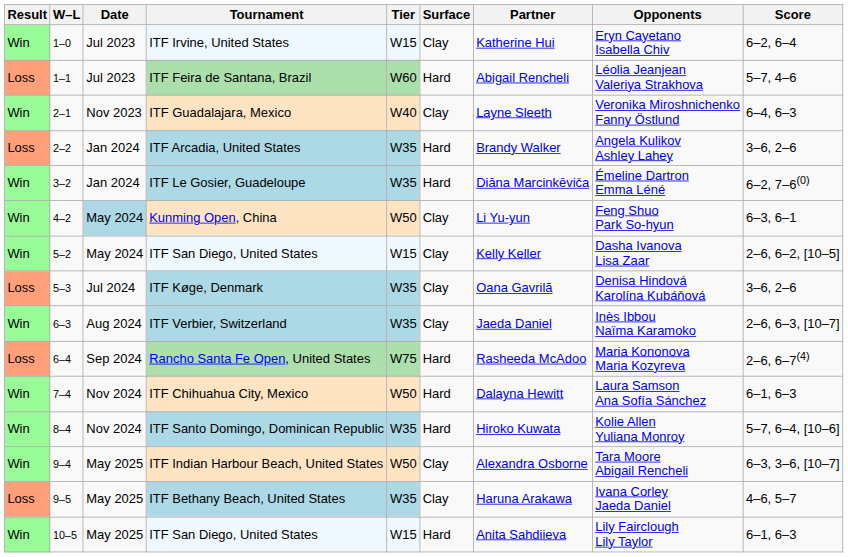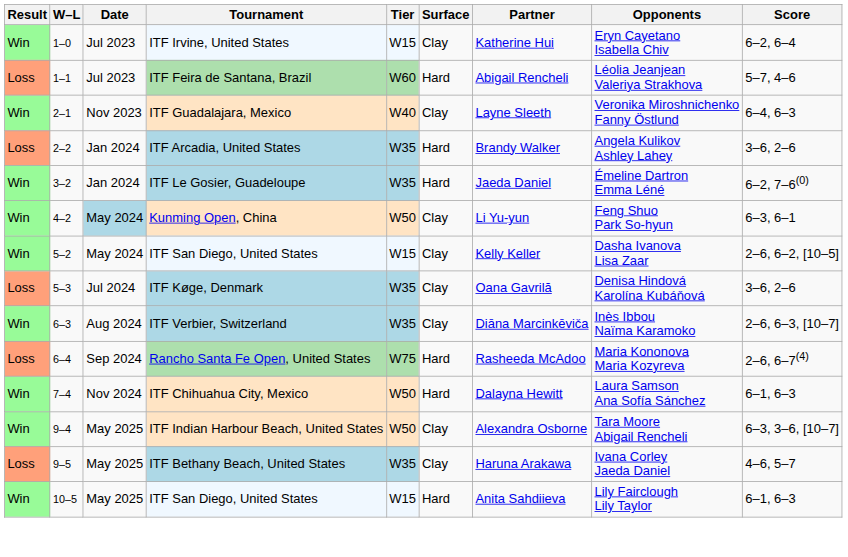 <table class="sortable wikitable">
 <tr>
 <th>Result</th>
 <th class="unsortable">W–L</th>
 <th>Date</th>
 <th>Tournament</th>
 <th>Tier</th>
 <th>Surface</th>
 <th>Partner</th>
 <th>Opponents</th>
 <th class="unsortable">Score</th>
 </tr>
 <tr>
 <td style="background:#98fb98;">Win</td>
 <td><small>1–0</small></td>
 <td>Jul 2023</td>
 <td style="background:#f0f8ff;">ITF Irvine, United States</td>
 <td style="background:#f0f8ff;">W15</td>
 <td>Clay</td>
 <td> <a href='#'>Katherine Hui</a></td>
 <td> <a href='#'>Eryn Cayetano</a> <br>  <a href='#'>Isabella Chiv</a></td>
 <td>6–2, 6–4</td>
 </tr>
 <tr>
 <td style="background:#ffa07a;">Loss</td>
 <td><small>1–1</small></td>
 <td>Jul 2023</td>
 <td style="background:#addfad;">ITF Feira de Santana, Brazil</td>
 <td style="background:#addfad;">W60</td>
 <td>Hard</td>
 <td> <a href='#'>Abigail Rencheli</a></td>
 <td> <a href='#'>Léolia Jeanjean</a> <br>  <a href='#'>Valeriya Strakhova</a></td>
 <td>5–7, 4–6</td>
 </tr>
 <tr>
 <td style="background:#98FB98;">Win</td>
 <td><small>2–1</small></td>
 <td>Nov 2023</td>
 <td style="background:#ffe4c4">ITF Guadalajara, Mexico</td>
 <td style="background:#ffe4c4">W40</td>
 <td>Clay</td>
 <td> <a href='#'>Layne Sleeth</a></td>
 <td> <a href='#'>Veronika Miroshnichenko</a> <br>  <a href='#'>Fanny Östlund</a></td>
 <td>6–4, 6–3</td>
 </tr>
 <tr>
 <td style="background:#ffa07a;">Loss</td>
 <td><small>2–2</small></td>
 <td>Jan 2024</td>
 <td style="background:lightblue;">ITF Arcadia, United States</td>
 <td style="background:lightblue;">W35</td>
 <td>Hard</td>
 <td> <a href='#'>Brandy Walker</a></td>
 <td> <a href='#'>Angela Kulikov</a> <br>  <a href='#'>Ashley Lahey</a></td>
 <td>3–6, 2–6</td>
 </tr>
 <tr>
 <td style="background:#98fb98;">Win</td>
 <td><small>3–2</small></td>
 <td>Jan 2024</td>
 <td style="background:lightblue;">ITF Le Gosier, Guadeloupe</td>
 <td style="background:lightblue;">W35</td>
 <td>Hard</td>
-<td> <a href='#'>Diāna Marcinkēviča</a></td>
+<td> <a href='#'>Jaeda Daniel</a></td>
 <td> <a href='#'>Émeline Dartron</a> <br>  <a href='#'>Emma Léné</a></td>
 <td>6–2, 7–6<sup>(0)</sup></td>
 </tr>
 <tr>
 <td style="background:#98FB98;">Win</td>
 <td><small>4–2</small></td>
 <td style="background: lightblue;">May 2024</td>
 <td style="background:#ffe4c4;"><a href='#'>Kunming Open</a>, China</td>
 <td style="background:#ffe4c4;">W50</td>
 <td>Clay</td>
 <td> <a href='#'>Li Yu-yun</a></td>
 <td> <a href='#'>Feng Shuo</a> <br>  <a href='#'>Park So-hyun</a></td>
 <td>6–3, 6–1</td>
 </tr>
 <tr>
 <td style="background:#98FB98;">Win</td>
 <td><small>5–2</small></td>
 <td>May 2024</td>
 <td style="background:#f0f8ff;">ITF San Diego, United States</td>
 <td style="background:#f0f8ff;">W15</td>
 <td>Clay</td>
 <td> <a href='#'>Kelly Keller</a></td>
 <td> <a href='#'>Dasha Ivanova</a> <br>  <a href='#'>Lisa Zaar</a></td>
 <td>2–6, 6–2, [10–5]</td>
 </tr>
 <tr>
 <td style="background:#ffa07a;">Loss</td>
 <td><small>5–3</small></td>
 <td>Jul 2024</td>
 <td style="background:lightblue">ITF Køge, Denmark</td>
 <td style="background:lightblue">W35</td>
 <td>Clay</td>
 <td> <a href='#'>Oana Gavrilă</a></td>
 <td> <a href='#'>Denisa Hindová</a> <br> <a href='#'>Karolína Kubáňová</a></td>
 <td>3–6, 2–6</td>
 </tr>
 <tr>
 <td style="background:#98fb98;">Win</td>
 <td><small>6–3</small></td>
 <td>Aug 2024</td>
 <td style="background:lightblue;">ITF Verbier, Switzerland</td>
 <td style="background:lightblue;">W35</td>
 <td>Clay</td>
-<td> <a href='#'>Jaeda Daniel</a></td>
+<td> <a href='#'>Diāna Marcinkēviča</a></td>
 <td> <a href='#'>Inès Ibbou</a> <br>  <a href='#'>Naïma Karamoko</a></td>
 <td>2–6, 6–3, [10–7]</td>
 </tr>
 <tr>
 <td style="background:#ffa07a;">Loss</td>
 <td><small>6–4</small></td>
 <td>Sep 2024</td>
 <td style="background:#addfad;"><a href='#'>Rancho Santa Fe Open</a>, United States</td>
 <td style="background:#addfad;">W75</td>
 <td>Hard</td>
 <td> <a href='#'>Rasheeda McAdoo</a></td>
 <td> <a href='#'>Maria Kononova</a> <br>  <a href='#'>Maria Kozyreva</a></td>
 <td>2–6, 6–7<sup>(4)</sup></td>
 </tr>
 <tr>
 <td style="background:#98fb98;">Win</td>
 <td><small>7–4</small></td>
 <td>Nov 2024</td>
 <td style="background:#ffe4c4;">ITF Chihuahua City, Mexico</td>
 <td style="background:#ffe4c4;">W50</td>
 <td>Hard</td>
 <td> <a href='#'>Dalayna Hewitt</a></td>
 <td> <a href='#'>Laura Samson</a> <br>  <a href='#'>Ana Sofía Sánchez</a></td>
 <td>6–1, 6–3</td>
-</tr>
-<tr>
-<td style="background:#98fb98;">Win</td>
-<td><small>8–4</small></td>
-<td>Nov 2024</td>
-<td style="background:lightblue;">ITF Santo Domingo, Dominican Republic</td>
-<td style="background:lightblue;">W35</td>
-<td>Hard</td>
-<td> <a href='#'>Hiroko Kuwata</a></td>
-<td> <a href='#'>Kolie Allen</a> <br>  <a href='#'>Yuliana Monroy</a></td>
-<td>5–7, 6–4, [10–6]</td>
 </tr>
 <tr>
 <td bgcolor=98FB98>Win</td>
 <td><small>9–4</small></td>
 <td>May 2025</td>
 <td style="background:#ffe4c4;">ITF Indian Harbour Beach, United States</td>
 <td style="background:#ffe4c4;">W50</td>
 <td>Clay</td>
 <td> <a href='#'>Alexandra Osborne</a></td>
 <td> <a href='#'>Tara Moore</a> <br>  <a href='#'>Abigail Rencheli</a></td>
 <td>6–3, 3–6, [10–7]</td>
 </tr>
 <tr>
 <td style="background:#ffa07a;">Loss</td>
 <td><small>9–5</small></td>
 <td>May 2025</td>
 <td style="background:lightblue;">ITF Bethany Beach, United States</td>
 <td style="background:lightblue;">W35</td>
 <td>Clay</td>
 <td> <a href='#'>Haruna Arakawa</a></td>
 <td> <a href='#'>Ivana Corley</a> <br>  <a href='#'>Jaeda Daniel</a></td>
 <td>4–6, 5–7</td>
 </tr>
 <tr>
 <td style="background:#98FB98;">Win</td>
 <td><small>10–5</small></td>
 <td>May 2025</td>
 <td style="background:#f0f8ff;">ITF San Diego, United States</td>
 <td style="background:#f0f8ff;">W15</td>
 <td>Hard</td>
 <td> <a href='#'>Anita Sahdiieva</a></td>
 <td> <a href='#'>Lily Fairclough</a> <br>  <a href='#'>Lily Taylor</a></td>
 <td>6–1, 6–3</td>
 </tr>
 </table>
